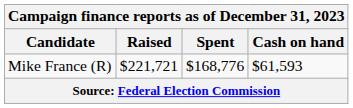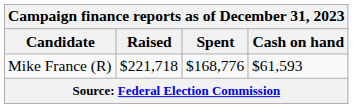 <table class="wikitable sortable">
 <tr>
 <th colspan="4">Campaign finance reports as of December 31, 2023</th>
 </tr>
 <tr style="text-align:center;">
 <th>Candidate</th>
 <th>Raised</th>
 <th>Spent</th>
 <th>Cash on hand</th>
 </tr>
 <tr>
 <td>Mike France (R)</td>
-<td>$221,721</td>
+<td>$221,718</td>
 <td>$168,776</td>
 <td>$61,593</td>
 </tr>
 <tr>
 <th colspan="4"><small>Source: <a href='#'>Federal Election Commission</a></small></th>
 </tr>
 </table>
